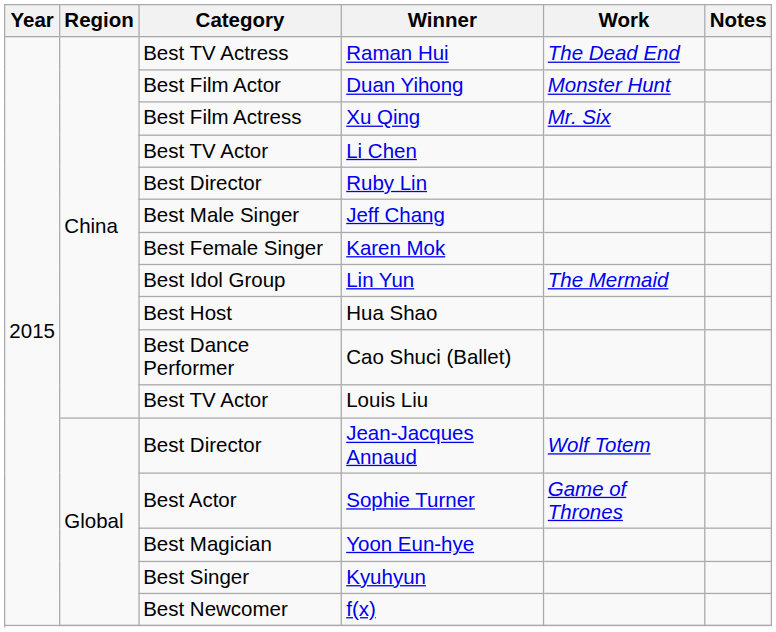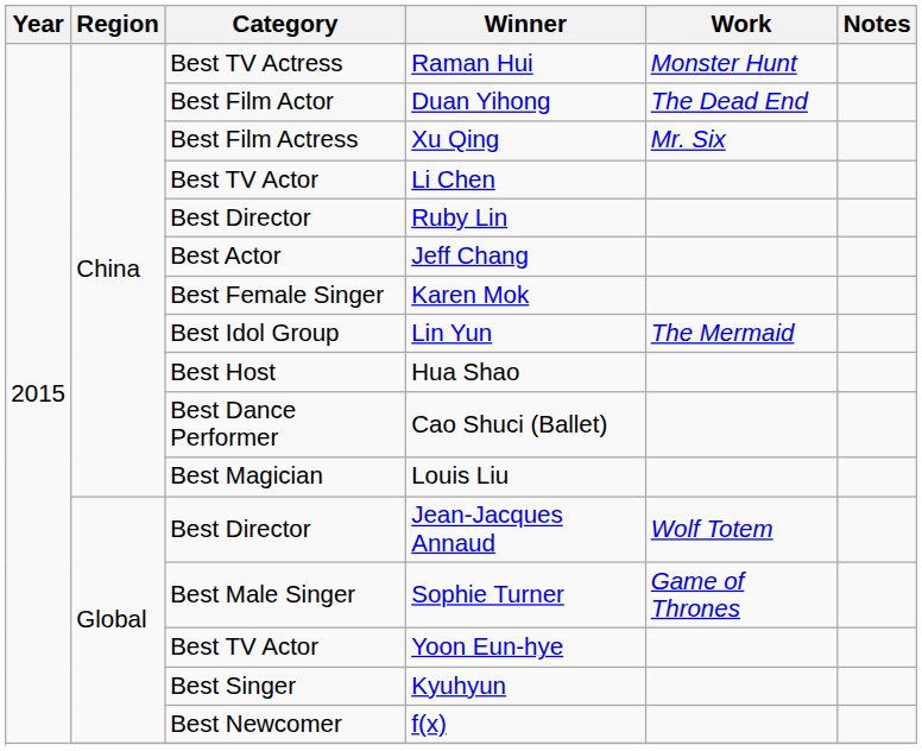 <table class="wikitable" style="width:600px">
 <tr>
 <th>Year</th>
 <th>Region</th>
 <th>Category</th>
 <th>Winner</th>
 <th>Work</th>
 <th>Notes</th>
 </tr>
 <tr>
 <td rowspan=17>2015</td>
 <td rowspan=11>China</td>
 <td>Best TV Actress</td>
 <td><a href='#'>Raman Hui</a></td>
-<td><em><a href='#'>The Dead End</a></em></td>
+<td><em><a href='#'>Monster Hunt</a></em></td>
 <td></td>
 </tr>
 <tr>
 <td>Best Film Actor</td>
 <td><a href='#'>Duan Yihong</a></td>
-<td><em><a href='#'>Monster Hunt</a></em></td>
+<td><em><a href='#'>The Dead End</a></em></td>
 <td></td>
 </tr>
 <tr>
 <td>Best Film Actress</td>
 <td><a href='#'>Xu Qing</a></td>
 <td><em><a href='#'>Mr. Six</a></em></td>
 <td></td>
 </tr>
 <tr>
 <td>Best TV Actor</td>
 <td><a href='#'>Li Chen</a></td>
 <td></td>
 <td></td>
 </tr>
 <tr>
 <td>Best Director</td>
 <td><a href='#'>Ruby Lin</a></td>
 <td></td>
 <td></td>
 </tr>
 <tr>
-<td>Best Male Singer</td>
+<td>Best Actor</td>
 <td><a href='#'>Jeff Chang</a></td>
 <td></td>
 <td></td>
 </tr>
 <tr>
 <td>Best Female Singer</td>
 <td><a href='#'>Karen Mok</a></td>
 <td></td>
 <td></td>
 </tr>
 <tr>
 <td>Best Idol Group</td>
 <td><a href='#'>Lin Yun</a></td>
 <td><em><a href='#'>The Mermaid</a></em></td>
 <td></td>
 </tr>
 <tr>
 <td>Best Host</td>
 <td>Hua Shao</td>
 <td></td>
 <td></td>
 </tr>
 <tr>
 <td>Best Dance Performer</td>
 <td>Cao Shuci (Ballet)</td>
 <td></td>
 <td></td>
 </tr>
 <tr>
-<td>Best TV Actor</td>
+<td>Best Magician</td>
 <td>Louis Liu</td>
 <td></td>
 <td></td>
 </tr>
 <tr>
 <td rowspan=5>Global</td>
 <td>Best Director</td>
 <td><a href='#'>Jean-Jacques Annaud</a></td>
 <td><em><a href='#'>Wolf Totem</a></em></td>
 <td></td>
 </tr>
 <tr>
-<td>Best Actor</td>
+<td>Best Male Singer</td>
 <td><a href='#'>Sophie Turner</a></td>
 <td><em><a href='#'>Game of Thrones</a></em></td>
 <td></td>
 </tr>
 <tr>
-<td>Best Magician</td>
+<td>Best TV Actor</td>
 <td><a href='#'>Yoon Eun-hye</a></td>
 <td></td>
 <td></td>
 </tr>
 <tr>
 <td>Best Singer</td>
 <td><a href='#'>Kyuhyun</a></td>
 <td></td>
 <td></td>
 </tr>
 <tr>
 <td>Best Newcomer</td>
 <td><a href='#'>f(x)</a></td>
 <td></td>
 <td></td>
 </tr>
 <tr>
 </tr>
 </table>
